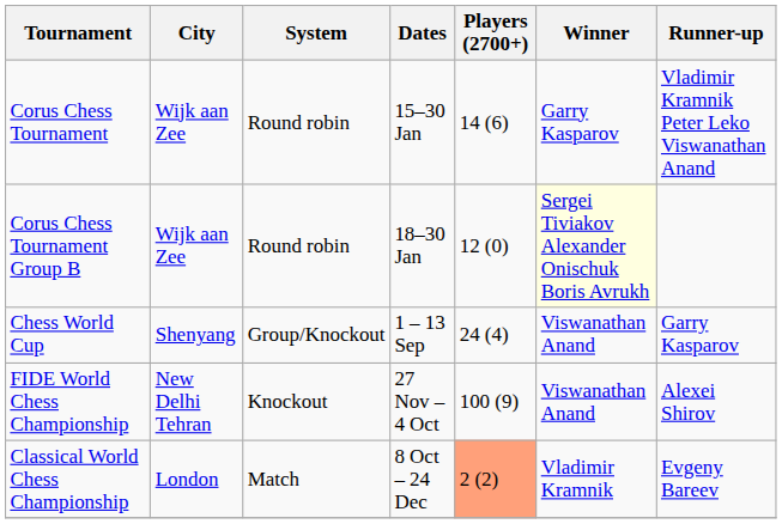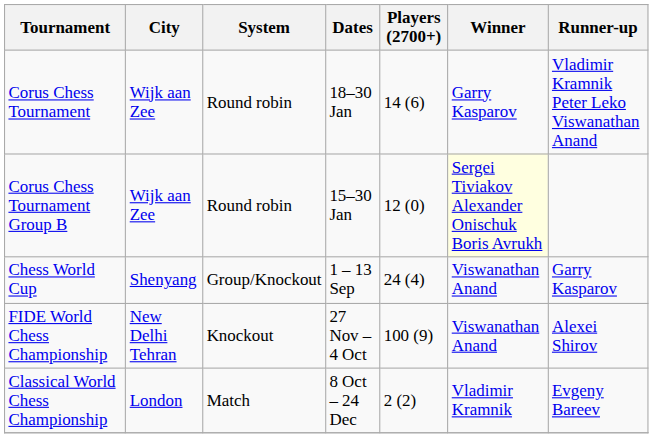 <table class="wikitable">
 <tr>
 <th>Tournament</th>
 <th>City</th>
 <th>System</th>
 <th>Dates</th>
 <th>Players (2700+)</th>
 <th>Winner</th>
 <th>Runner-up</th>
 </tr>
 <tr>
 <td><a href='#'>Corus Chess Tournament</a></td>
 <td> <a href='#'>Wijk aan Zee</a></td>
 <td>Round robin</td>
-<td>15–30 Jan</td>
+<td>18–30 Jan</td>
 <td>14 (6)</td>
 <td> <a href='#'>Garry Kasparov</a></td>
 <td> <a href='#'>Vladimir Kramnik</a><br> <a href='#'>Peter Leko</a><br> <a href='#'>Viswanathan Anand</a></td>
 </tr>
 <tr>
 <td><a href='#'>Corus Chess Tournament Group B</a></td>
 <td> <a href='#'>Wijk aan Zee</a></td>
 <td>Round robin</td>
-<td>18–30 Jan</td>
+<td>15–30 Jan</td>
 <td>12 (0)</td>
 <td style="background: lightyellow;"> <a href='#'>Sergei Tiviakov</a><br><a href='#'>Alexander Onischuk</a><br> <a href='#'>Boris Avrukh</a></td>
 <td></td>
 </tr>
 <tr>
 <td><a href='#'>Chess World Cup</a></td>
 <td> <a href='#'>Shenyang</a></td>
 <td>Group/Knockout</td>
 <td>1 – 13 Sep</td>
 <td>24 (4)</td>
 <td> <a href='#'>Viswanathan Anand</a></td>
 <td> <a href='#'>Garry Kasparov</a></td>
 </tr>
 <tr>
 <td><a href='#'>FIDE World Chess Championship</a></td>
 <td> <a href='#'>New Delhi</a><br> <a href='#'>Tehran</a></td>
 <td>Knockout</td>
 <td>27 Nov – 4 Oct</td>
 <td>100 (9)</td>
 <td> <a href='#'>Viswanathan Anand</a></td>
 <td> <a href='#'>Alexei Shirov</a></td>
 </tr>
 <tr>
 <td><a href='#'>Classical World Chess Championship</a></td>
 <td> <a href='#'>London</a></td>
 <td>Match</td>
 <td>8 Oct – 24 Dec</td>
-<td style="background: lightsalmon;">2 (2)</td>
+<td>2 (2)</td>
 <td> <a href='#'>Vladimir Kramnik</a></td>
 <td> <a href='#'>Evgeny Bareev</a></td>
 </tr>
 <tr>
 </tr>
 </table>
